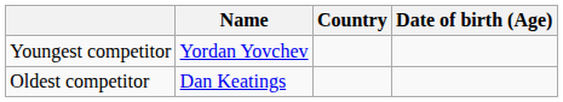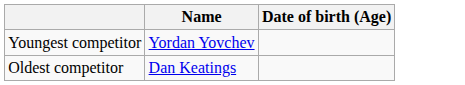 <table class="wikitable sortable">
 <tr>
 <th></th>
 <th>Name</th>
-<th>Country</th>
 <th>Date of birth (Age)</th>
 </tr>
 <tr>
 <td>Youngest competitor</td>
 <td><a href='#'>Yordan Yovchev</a></td>
 <td></td>
-<td></td>
 </tr>
 <tr>
 <td>Oldest competitor</td>
 <td><a href='#'>Dan Keatings</a></td>
 <td></td>
-<td></td>
 </tr>
 </table>
